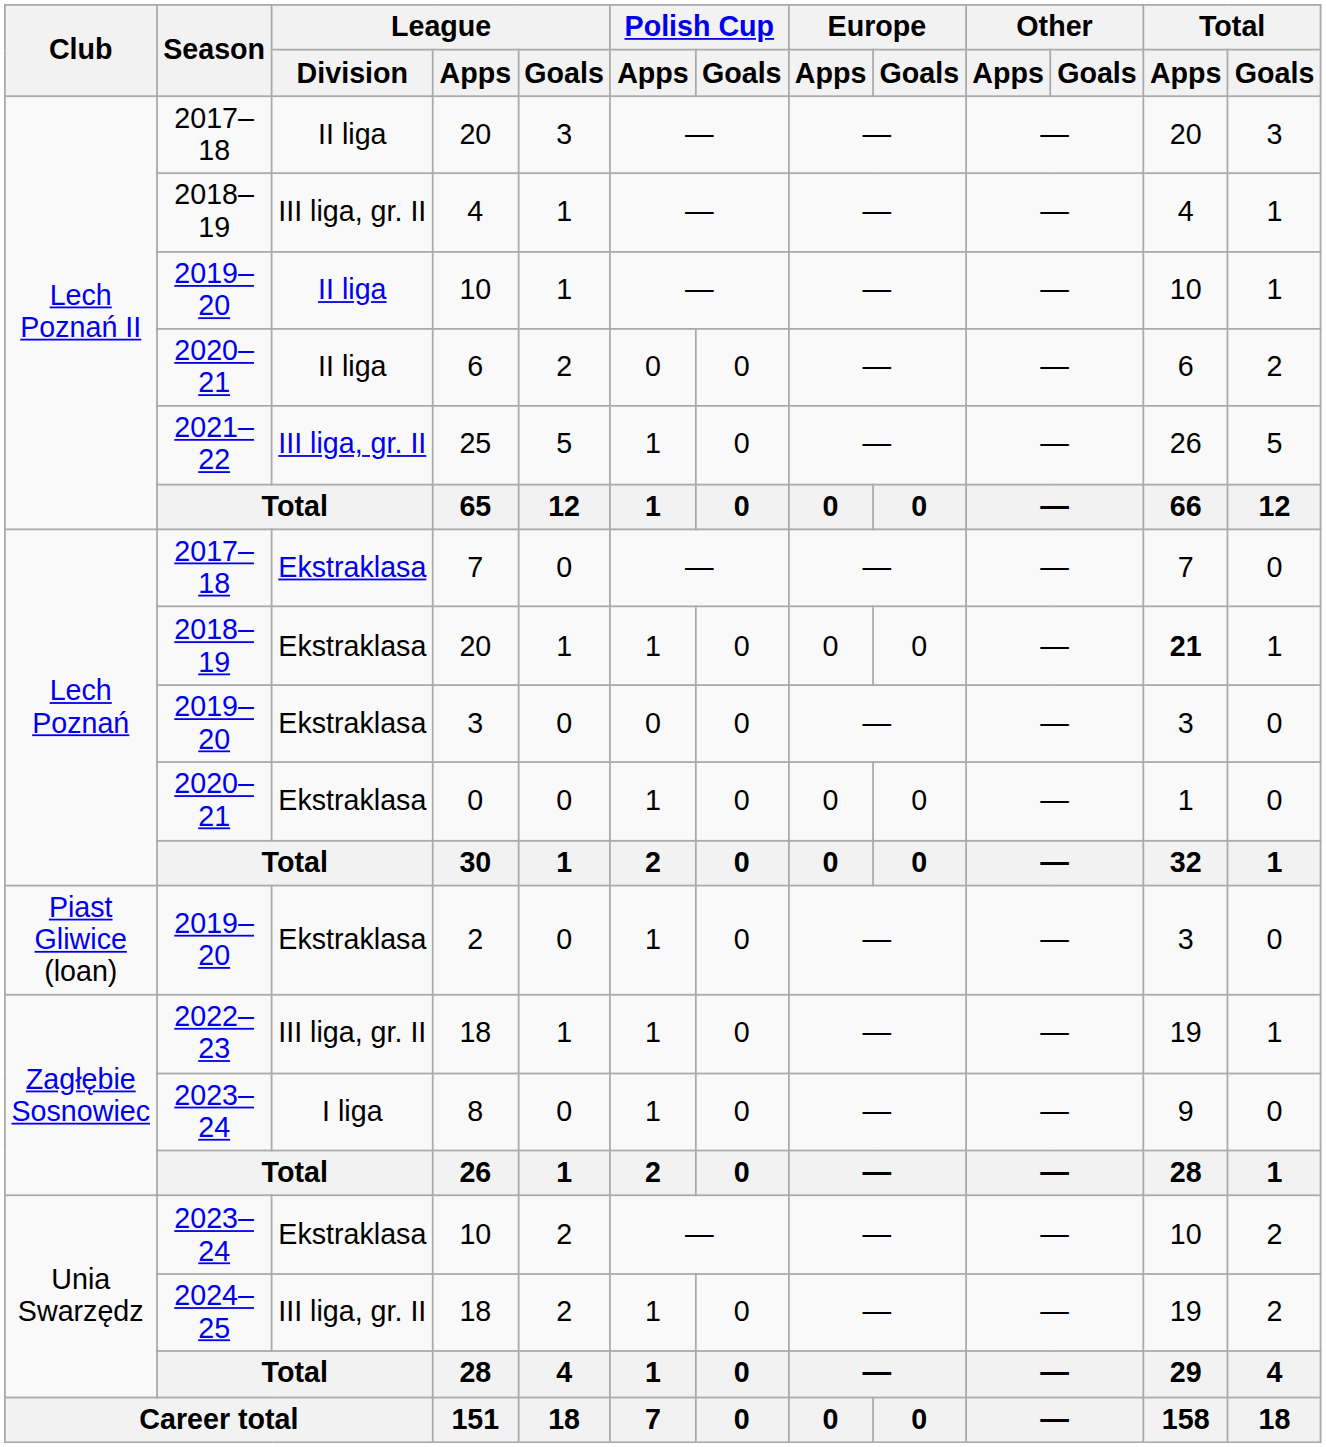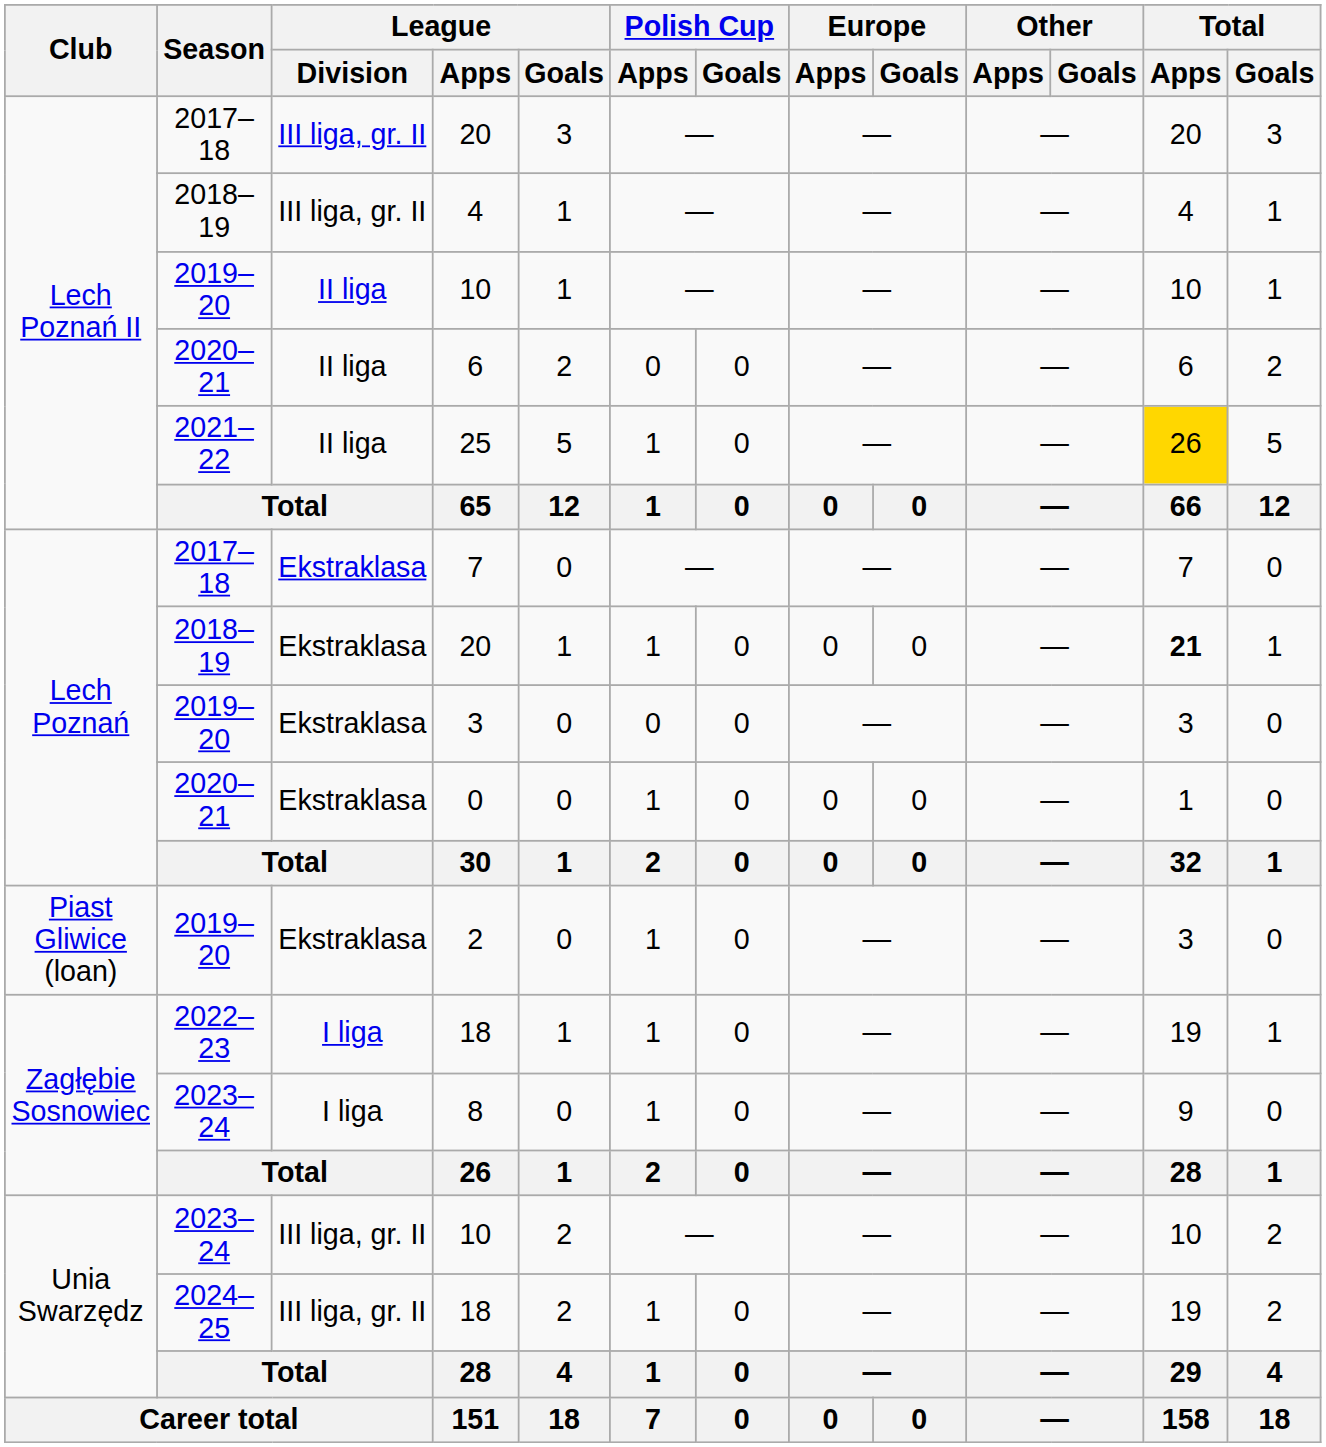 <table class="wikitable" style="text-align: center;">
 <tr>
 <th rowspan="2">Club</th>
 <th rowspan="2">Season</th>
 <th colspan="3">League</th>
 <th colspan="2"><a href='#'>Polish Cup</a></th>
 <th colspan="2">Europe</th>
 <th colspan="2">Other</th>
 <th colspan="2">Total</th>
 </tr>
 <tr>
 <th>Division</th>
 <th>Apps</th>
 <th>Goals</th>
 <th>Apps</th>
 <th>Goals</th>
 <th>Apps</th>
 <th>Goals</th>
 <th>Apps</th>
 <th>Goals</th>
 <th>Apps</th>
 <th>Goals</th>
 </tr>
 <tr>
 <td rowspan="6"><a href='#'>Lech Poznań II</a></td>
 <td>2017–18</td>
-<td>II liga</td>
+<td><a href='#'>III liga, gr. II</a></td>
 <td>20</td>
 <td>3</td>
 <td colspan="2">—</td>
 <td colspan="2">—</td>
 <td colspan="2">—</td>
 <td>20</td>
 <td>3</td>
 </tr>
 <tr>
 <td>2018–19</td>
 <td>III liga, gr. II</td>
 <td>4</td>
 <td>1</td>
 <td colspan="2">—</td>
 <td colspan="2">—</td>
 <td colspan="2">—</td>
 <td>4</td>
 <td>1</td>
 </tr>
 <tr>
 <td><a href='#'>2019–20</a></td>
 <td><a href='#'>II liga</a></td>
 <td>10</td>
 <td>1</td>
 <td colspan="2">—</td>
 <td colspan="2">—</td>
 <td colspan="2">—</td>
 <td>10</td>
 <td>1</td>
 </tr>
 <tr>
 <td><a href='#'>2020–21</a></td>
 <td>II liga</td>
 <td>6</td>
 <td>2</td>
 <td>0</td>
 <td>0</td>
 <td colspan="2">—</td>
 <td colspan="2">—</td>
 <td>6</td>
 <td>2</td>
 </tr>
 <tr>
 <td><a href='#'>2021–22</a></td>
-<td><a href='#'>III liga, gr. II</a></td>
+<td>II liga</td>
 <td>25</td>
 <td>5</td>
 <td>1</td>
 <td>0</td>
 <td colspan="2">—</td>
 <td colspan="2">—</td>
-<td>26</td>
+<td style="background: gold;">26</td>
 <td>5</td>
 </tr>
 <tr>
 <th colspan="2">Total</th>
 <th>65</th>
 <th>12</th>
 <th>1</th>
 <th>0</th>
 <th>0</th>
 <th>0</th>
 <th colspan="2">—</th>
 <th>66</th>
 <th>12</th>
 </tr>
 <tr>
 <td rowspan="5"><a href='#'>Lech Poznań</a></td>
 <td><a href='#'>2017–18</a></td>
 <td><a href='#'>Ekstraklasa</a></td>
 <td>7</td>
 <td>0</td>
 <td colspan="2">—</td>
 <td colspan="2">—</td>
 <td colspan="2">—</td>
 <td>7</td>
 <td>0</td>
 </tr>
 <tr>
 <td><a href='#'>2018–19</a></td>
 <td>Ekstraklasa</td>
 <td>20</td>
 <td>1</td>
 <td>1</td>
 <td>0</td>
 <td>0</td>
 <td>0</td>
 <td colspan="2">—</td>
 <td><strong>21</strong></td>
 <td>1</td>
 </tr>
 <tr>
 <td><a href='#'>2019–20</a></td>
 <td>Ekstraklasa</td>
 <td>3</td>
 <td>0</td>
 <td>0</td>
 <td>0</td>
 <td colspan="2">—</td>
 <td colspan="2">—</td>
 <td>3</td>
 <td>0</td>
 </tr>
 <tr>
 <td><a href='#'>2020–21</a></td>
 <td>Ekstraklasa</td>
 <td>0</td>
 <td>0</td>
 <td>1</td>
 <td>0</td>
 <td>0</td>
 <td>0</td>
 <td colspan="2">—</td>
 <td>1</td>
 <td>0</td>
 </tr>
 <tr>
 <th colspan="2">Total</th>
 <th>30</th>
 <th>1</th>
 <th>2</th>
 <th>0</th>
 <th>0</th>
 <th>0</th>
 <th colspan="2">—</th>
 <th>32</th>
 <th>1</th>
 </tr>
 <tr>
 <td><a href='#'>Piast Gliwice</a> (loan)</td>
 <td><a href='#'>2019–20</a></td>
 <td>Ekstraklasa</td>
 <td>2</td>
 <td>0</td>
 <td>1</td>
 <td>0</td>
 <td colspan="2">—</td>
 <td colspan="2">—</td>
 <td>3</td>
 <td>0</td>
 </tr>
 <tr>
 <td rowspan="3"><a href='#'>Zagłębie Sosnowiec</a></td>
 <td><a href='#'>2022–23</a></td>
-<td>III liga, gr. II</td>
+<td><a href='#'>I liga</a></td>
 <td>18</td>
 <td>1</td>
 <td>1</td>
 <td>0</td>
 <td colspan="2">—</td>
 <td colspan="2">—</td>
 <td>19</td>
 <td>1</td>
 </tr>
 <tr>
 <td><a href='#'>2023–24</a></td>
 <td>I liga</td>
 <td>8</td>
 <td>0</td>
 <td>1</td>
 <td>0</td>
 <td colspan="2">—</td>
 <td colspan="2">—</td>
 <td>9</td>
 <td>0</td>
 </tr>
 <tr>
 <th colspan="2">Total</th>
 <th>26</th>
 <th>1</th>
 <th>2</th>
 <th>0</th>
 <th colspan="2">—</th>
 <th colspan="2">—</th>
 <th>28</th>
 <th>1</th>
 </tr>
 <tr>
 <td rowspan="3">Unia Swarzędz</td>
 <td><a href='#'>2023–24</a></td>
-<td>Ekstraklasa</td>
+<td>III liga, gr. II</td>
 <td>10</td>
 <td>2</td>
 <td colspan="2">—</td>
 <td colspan="2">—</td>
 <td colspan="2">—</td>
 <td>10</td>
 <td>2</td>
 </tr>
 <tr>
 <td><a href='#'>2024–25</a></td>
 <td>III liga, gr. II</td>
 <td>18</td>
 <td>2</td>
 <td>1</td>
 <td>0</td>
 <td colspan="2">—</td>
 <td colspan="2">—</td>
 <td>19</td>
 <td>2</td>
 </tr>
 <tr>
 <th colspan="2">Total</th>
 <th>28</th>
 <th>4</th>
 <th>1</th>
 <th>0</th>
 <th colspan="2">—</th>
 <th colspan="2">—</th>
 <th>29</th>
 <th>4</th>
 </tr>
 <tr>
 <th colspan="3">Career total</th>
 <th>151</th>
 <th>18</th>
 <th>7</th>
 <th>0</th>
 <th>0</th>
 <th>0</th>
 <th colspan="2">—</th>
 <th>158</th>
 <th>18</th>
 </tr>
 </table>
